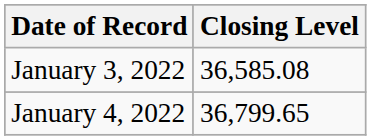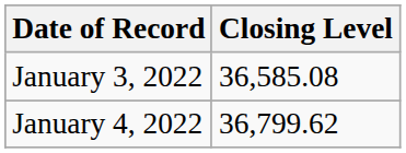 <table class="wikitable">
 <tr>
 <th>Date of Record</th>
 <th>Closing Level</th>
 </tr>
 <tr>
 <td>January 3, 2022</td>
 <td>36,585.08</td>
 </tr>
 <tr>
 <td>January 4, 2022</td>
-<td>36,799.65</td>
+<td>36,799.62</td>
 </tr>
 </table>
